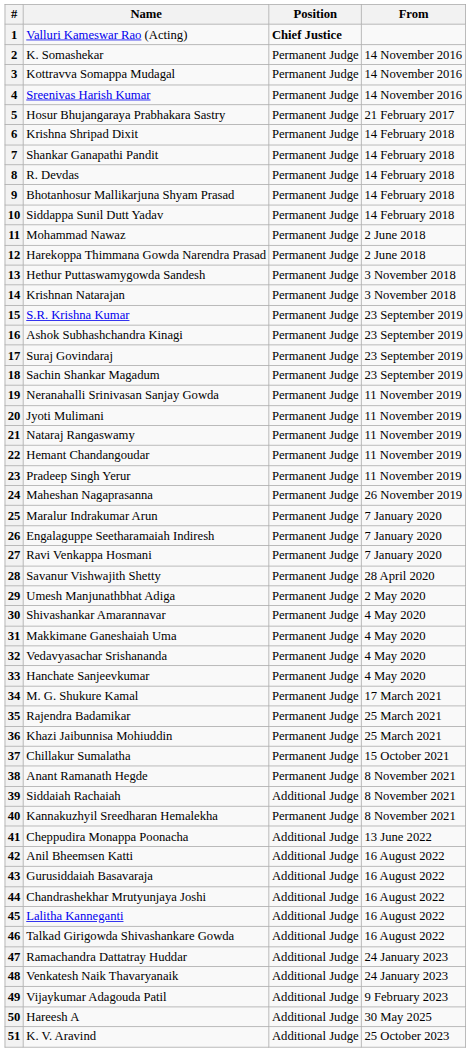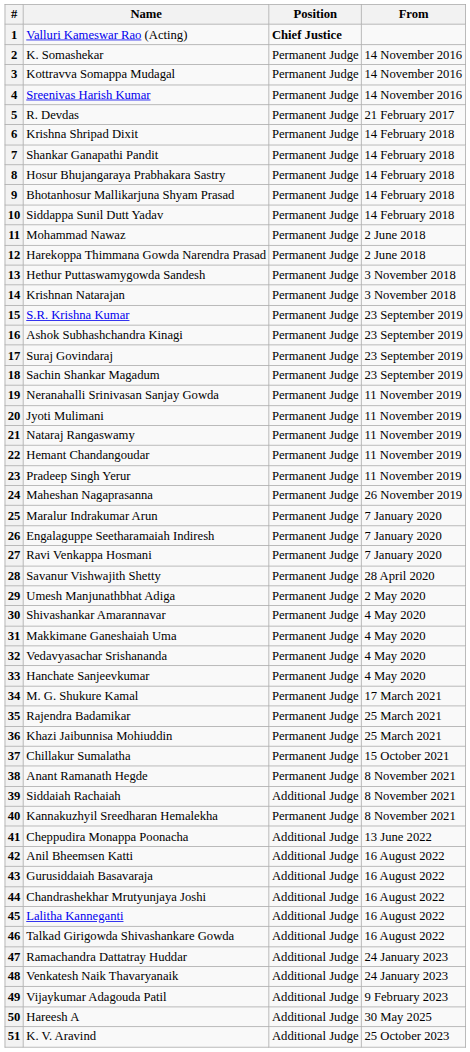 <table class="wikitable sortable" style="margin: 1em auto 1em auto;">
 <tr>
 <th>#</th>
 <th>Name</th>
 <th>Position</th>
 <th>From</th>
 </tr>
 <tr>
 <th>1</th>
 <td><a href='#'>Valluri Kameswar Rao</a> (Acting)</td>
 <td><strong>Chief Justice</strong></td>
 <td></td>
 </tr>
 <tr>
 <th>2</th>
 <td>K. Somashekar</td>
 <td>Permanent Judge</td>
 <td>14 November 2016</td>
 </tr>
 <tr>
 <th>3</th>
 <td>Kottravva Somappa Mudagal</td>
 <td>Permanent Judge</td>
 <td>14 November 2016</td>
 </tr>
 <tr>
 <th>4</th>
 <td><a href='#'>Sreenivas Harish Kumar</a></td>
 <td>Permanent Judge</td>
 <td>14 November 2016</td>
 </tr>
 <tr>
 <th>5</th>
-<td>Hosur Bhujangaraya Prabhakara Sastry</td>
+<td>R. Devdas</td>
 <td>Permanent Judge</td>
 <td>21 February 2017</td>
 </tr>
 <tr>
 <th>6</th>
 <td>Krishna Shripad Dixit</td>
 <td>Permanent Judge</td>
 <td>14 February 2018</td>
 </tr>
 <tr>
 <th>7</th>
 <td>Shankar Ganapathi Pandit</td>
 <td>Permanent Judge</td>
 <td>14 February 2018</td>
 </tr>
 <tr>
 <th>8</th>
-<td>R. Devdas</td>
+<td>Hosur Bhujangaraya Prabhakara Sastry</td>
 <td>Permanent Judge</td>
 <td>14 February 2018</td>
 </tr>
 <tr>
 <th>9</th>
 <td>Bhotanhosur Mallikarjuna Shyam Prasad</td>
 <td>Permanent Judge</td>
 <td>14 February 2018</td>
 </tr>
 <tr>
 <th>10</th>
 <td>Siddappa Sunil Dutt Yadav</td>
 <td>Permanent Judge</td>
 <td>14 February 2018</td>
 </tr>
 <tr>
 <th>11</th>
 <td>Mohammad Nawaz</td>
 <td>Permanent Judge</td>
 <td>2 June 2018</td>
 </tr>
 <tr>
 <th>12</th>
 <td>Harekoppa Thimmana Gowda Narendra Prasad</td>
 <td>Permanent Judge</td>
 <td>2 June 2018</td>
 </tr>
 <tr>
 <th>13</th>
 <td>Hethur Puttaswamygowda Sandesh</td>
 <td>Permanent Judge</td>
 <td>3 November 2018</td>
 </tr>
 <tr>
 <th>14</th>
 <td>Krishnan Natarajan</td>
 <td>Permanent Judge</td>
 <td>3 November 2018</td>
 </tr>
 <tr>
 <th>15</th>
 <td><a href='#'>S.R. Krishna Kumar</a></td>
 <td>Permanent Judge</td>
 <td>23 September 2019</td>
 </tr>
 <tr>
 <th>16</th>
 <td>Ashok Subhashchandra Kinagi</td>
 <td>Permanent Judge</td>
 <td>23 September 2019</td>
 </tr>
 <tr>
 <th>17</th>
 <td>Suraj Govindaraj</td>
 <td>Permanent Judge</td>
 <td>23 September 2019</td>
 </tr>
 <tr>
 <th>18</th>
 <td>Sachin Shankar Magadum</td>
 <td>Permanent Judge</td>
 <td>23 September 2019</td>
 </tr>
 <tr>
 <th>19</th>
 <td>Neranahalli Srinivasan Sanjay Gowda</td>
 <td>Permanent Judge</td>
 <td>11 November 2019</td>
 </tr>
 <tr>
 <th>20</th>
 <td>Jyoti Mulimani</td>
 <td>Permanent Judge</td>
 <td>11 November 2019</td>
 </tr>
 <tr>
 <th>21</th>
 <td>Nataraj Rangaswamy</td>
 <td>Permanent Judge</td>
 <td>11 November 2019</td>
 </tr>
 <tr>
 <th>22</th>
 <td>Hemant Chandangoudar</td>
 <td>Permanent Judge</td>
 <td>11 November 2019</td>
 </tr>
 <tr>
 <th>23</th>
 <td>Pradeep Singh Yerur</td>
 <td>Permanent Judge</td>
 <td>11 November 2019</td>
 </tr>
 <tr>
 <th>24</th>
 <td>Maheshan Nagaprasanna</td>
 <td>Permanent Judge</td>
 <td>26 November 2019</td>
 </tr>
 <tr>
 <th>25</th>
 <td>Maralur Indrakumar Arun</td>
 <td>Permanent Judge</td>
 <td>7 January 2020</td>
 </tr>
 <tr>
 <th>26</th>
 <td>Engalaguppe Seetharamaiah Indiresh</td>
 <td>Permanent Judge</td>
 <td>7 January 2020</td>
 </tr>
 <tr>
 <th>27</th>
 <td>Ravi Venkappa Hosmani</td>
 <td>Permanent Judge</td>
 <td>7 January 2020</td>
 </tr>
 <tr>
 <th>28</th>
 <td>Savanur Vishwajith Shetty</td>
 <td>Permanent Judge</td>
 <td>28 April 2020</td>
 </tr>
 <tr>
 <th>29</th>
 <td>Umesh Manjunathbhat Adiga</td>
 <td>Permanent Judge</td>
 <td>2 May 2020</td>
 </tr>
 <tr>
 <th>30</th>
 <td>Shivashankar Amarannavar</td>
 <td>Permanent Judge</td>
 <td>4 May 2020</td>
 </tr>
 <tr>
 <th>31</th>
 <td>Makkimane Ganeshaiah Uma</td>
 <td>Permanent Judge</td>
 <td>4 May 2020</td>
 </tr>
 <tr>
 <th>32</th>
 <td>Vedavyasachar Srishananda</td>
 <td>Permanent Judge</td>
 <td>4 May 2020</td>
 </tr>
 <tr>
 <th>33</th>
 <td>Hanchate Sanjeevkumar</td>
 <td>Permanent Judge</td>
 <td>4 May 2020</td>
 </tr>
 <tr>
 <th>34</th>
 <td>M. G. Shukure Kamal</td>
 <td>Permanent Judge</td>
 <td>17 March 2021</td>
 </tr>
 <tr>
 <th>35</th>
 <td>Rajendra Badamikar</td>
 <td>Permanent Judge</td>
 <td>25 March 2021</td>
 </tr>
 <tr>
 <th>36</th>
 <td>Khazi Jaibunnisa Mohiuddin</td>
 <td>Permanent Judge</td>
 <td>25 March 2021</td>
 </tr>
 <tr>
 <th>37</th>
 <td>Chillakur Sumalatha</td>
 <td>Permanent Judge</td>
 <td>15 October 2021</td>
 </tr>
 <tr>
 <th>38</th>
 <td>Anant Ramanath Hegde</td>
 <td>Permanent Judge</td>
 <td>8 November 2021</td>
 </tr>
 <tr>
 <th>39</th>
 <td>Siddaiah Rachaiah</td>
 <td>Additional Judge</td>
 <td>8 November 2021</td>
 </tr>
 <tr>
 <th>40</th>
 <td>Kannakuzhyil Sreedharan Hemalekha</td>
 <td>Permanent Judge</td>
 <td>8 November 2021</td>
 </tr>
 <tr>
 <th>41</th>
 <td>Cheppudira Monappa Poonacha</td>
 <td>Additional Judge</td>
 <td>13 June 2022</td>
 </tr>
 <tr>
 <th>42</th>
 <td>Anil Bheemsen Katti</td>
 <td>Additional Judge</td>
 <td>16 August 2022</td>
 </tr>
 <tr>
 <th>43</th>
 <td>Gurusiddaiah Basavaraja</td>
 <td>Additional Judge</td>
 <td>16 August 2022</td>
 </tr>
 <tr>
 <th>44</th>
 <td>Chandrashekhar Mrutyunjaya Joshi</td>
 <td>Additional Judge</td>
 <td>16 August 2022</td>
 </tr>
 <tr>
 <th>45</th>
 <td><a href='#'>Lalitha Kanneganti</a></td>
 <td>Additional Judge</td>
 <td>16 August 2022</td>
 </tr>
 <tr>
 <th>46</th>
 <td>Talkad Girigowda Shivashankare Gowda</td>
 <td>Additional Judge</td>
 <td>16 August 2022</td>
 </tr>
 <tr>
 <th>47</th>
 <td>Ramachandra Dattatray Huddar</td>
 <td>Additional Judge</td>
 <td>24 January 2023</td>
 </tr>
 <tr>
 <th>48</th>
 <td>Venkatesh Naik Thavaryanaik</td>
 <td>Additional Judge</td>
 <td>24 January 2023</td>
 </tr>
 <tr>
 <th>49</th>
 <td>Vijaykumar Adagouda Patil</td>
 <td>Additional Judge</td>
 <td>9 February 2023</td>
 </tr>
 <tr>
 <th>50</th>
 <td>Hareesh A</td>
 <td>Additional Judge</td>
 <td>30 May 2025</td>
 </tr>
 <tr>
 <th>51</th>
 <td>K. V. Aravind</td>
 <td>Additional Judge</td>
 <td>25 October 2023</td>
 </tr>
 </table>
